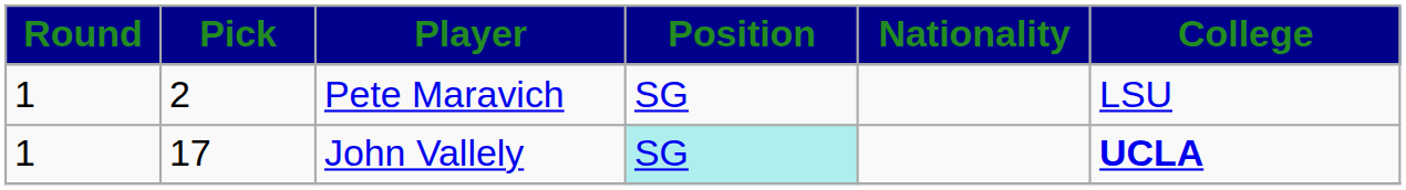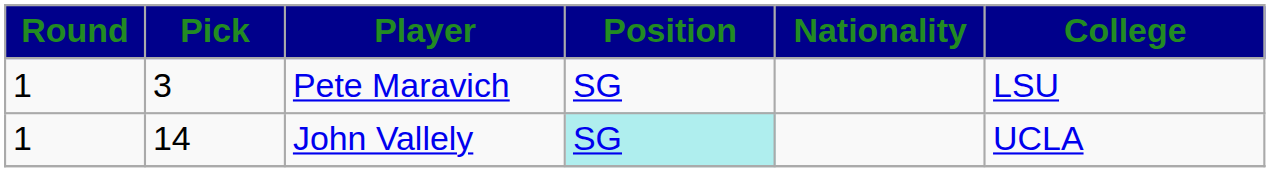 <table class="wikitable sortable sortable">
 <tr>
 <th style="background:#00008B; color:#228B22" width="10%">Round</th>
 <th style="background:#00008B; color:#228B22" width="10%">Pick</th>
 <th style="background:#00008B; color:#228B22" width="20%">Player</th>
 <th style="background:#00008B; color:#228B22" width="15%">Position</th>
 <th style="background:#00008B; color:#228B22" width="15%">Nationality</th>
 <th style="background:#00008B; color:#228B22" width="20%">College</th>
 </tr>
 <tr>
 <td>1</td>
-<td>2</td>
+<td>3</td>
 <td><a href='#'>Pete Maravich</a></td>
 <td><a href='#'>SG</a></td>
 <td></td>
 <td><a href='#'>LSU</a></td>
 </tr>
 <tr>
 <td>1</td>
-<td>17</td>
+<td>14</td>
 <td><a href='#'>John Vallely</a></td>
 <td style="background: paleturquoise;"><a href='#'>SG</a></td>
 <td></td>
-<td><strong><a href='#'>UCLA</a></strong></td>
+<td><a href='#'>UCLA</a></td>
 </tr>
 <tr>
 </tr>
 </table>
